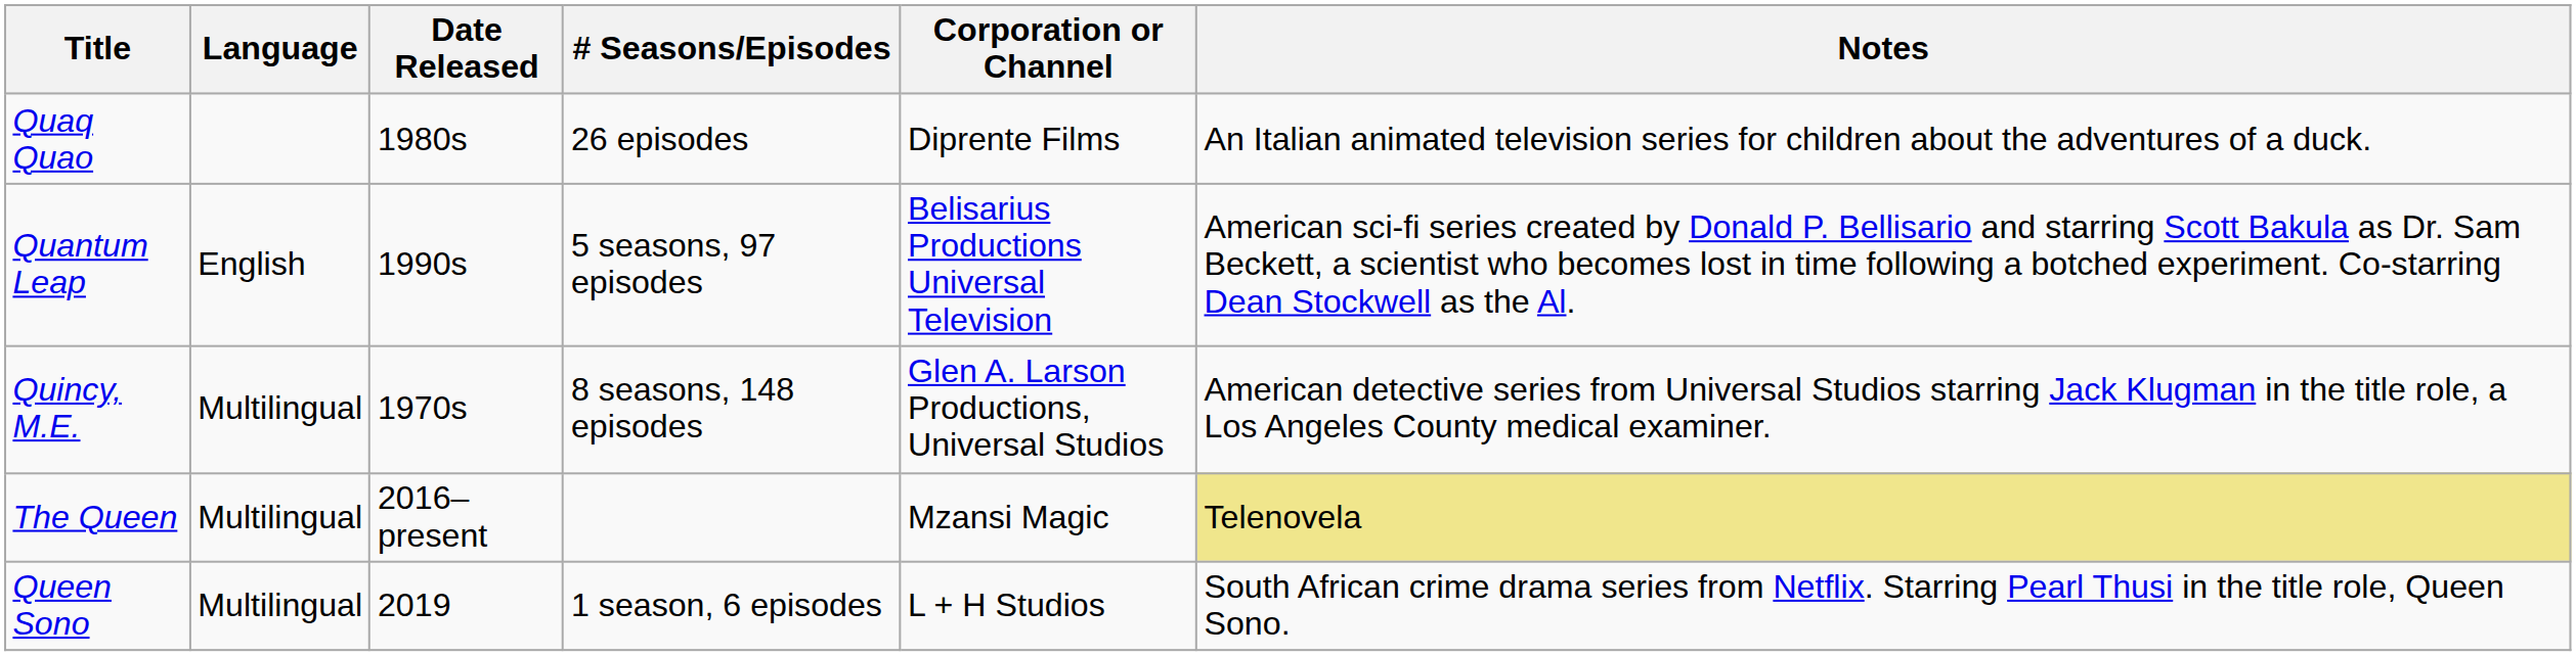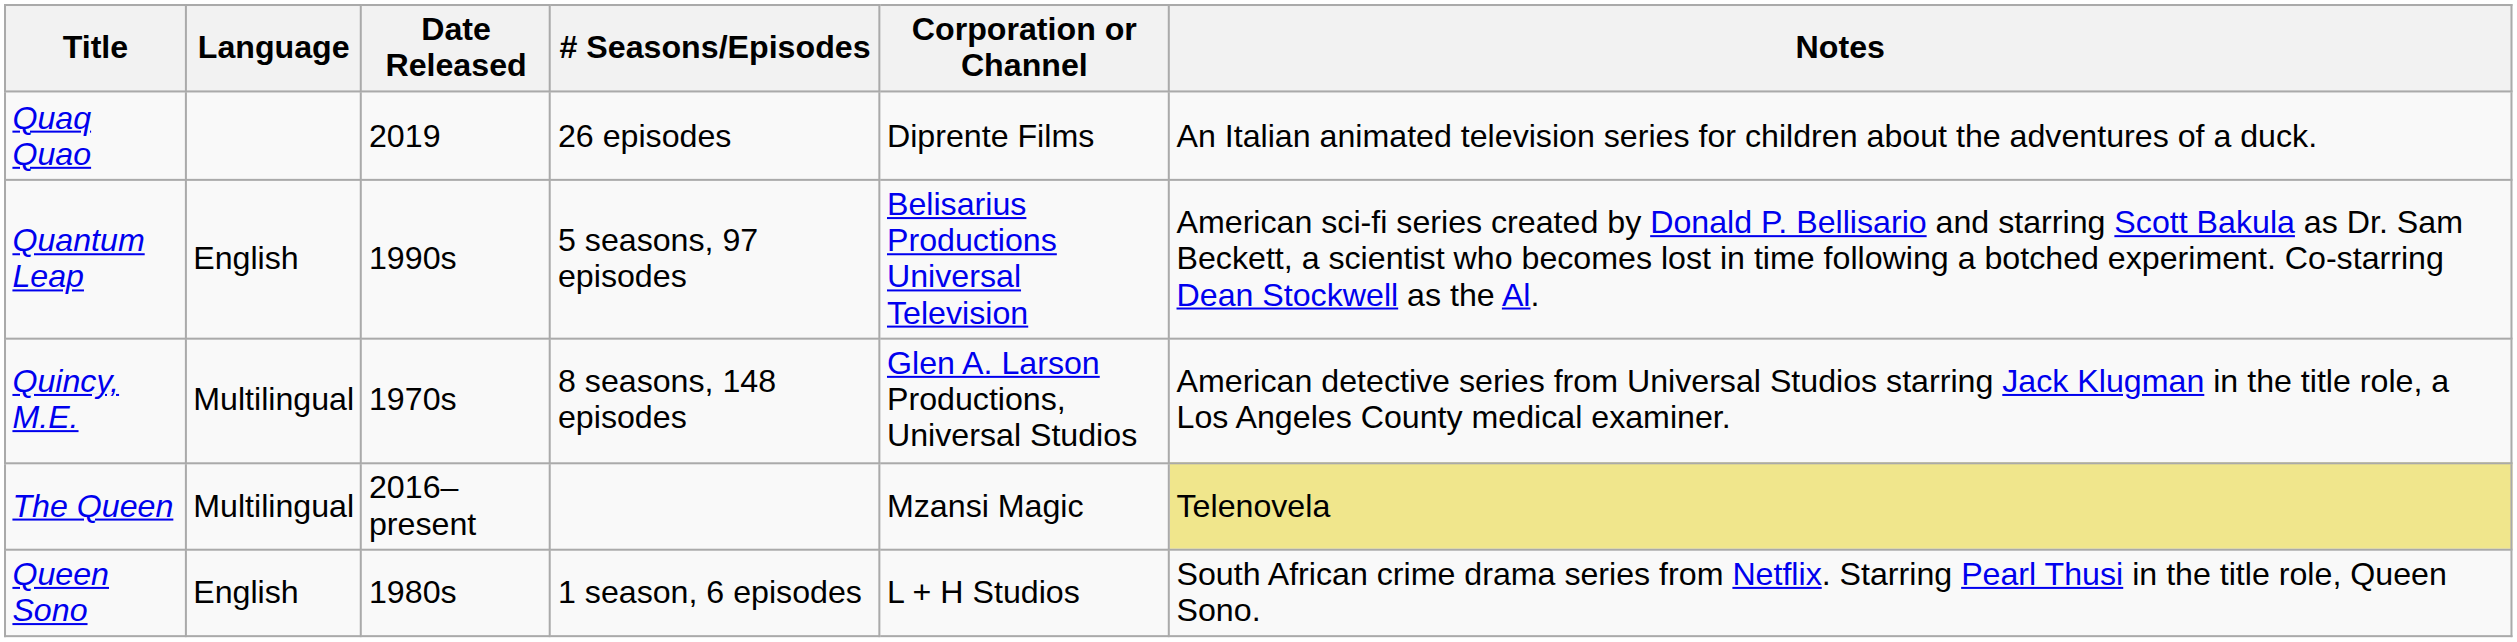 <table class="wikitable sortable">
 <tr>
 <th>Title</th>
 <th>Language</th>
 <th>Date Released</th>
 <th># Seasons/Episodes</th>
 <th>Corporation or Channel</th>
 <th>Notes</th>
 </tr>
 <tr>
 <td><em><a href='#'>Quaq Quao</a></em></td>
 <td></td>
-<td>1980s</td>
+<td>2019</td>
 <td>26 episodes</td>
 <td>Diprente Films</td>
 <td>An Italian animated television series for children about the adventures of a duck.</td>
 </tr>
 <tr>
 <td><em><a href='#'>Quantum Leap</a></em></td>
 <td>English</td>
 <td>1990s</td>
 <td>5 seasons, 97 episodes</td>
 <td><a href='#'>Belisarius Productions</a><br><a href='#'>Universal Television</a></td>
 <td>American sci-fi series created by <a href='#'>Donald P. Bellisario</a> and starring <a href='#'>Scott Bakula</a> as Dr. Sam Beckett, a scientist who becomes lost in time following a botched experiment. Co-starring <a href='#'>Dean Stockwell</a> as the <a href='#'>Al</a>.</td>
 </tr>
 <tr>
 <td><em><a href='#'>Quincy, M.E.</a></em></td>
 <td>Multilingual</td>
 <td>1970s</td>
 <td>8 seasons, 148 episodes</td>
 <td><a href='#'>Glen A. Larson</a> Productions,<br>Universal Studios</td>
 <td>American detective series from Universal Studios starring <a href='#'>Jack Klugman</a> in the title role, a Los Angeles County medical examiner.</td>
 </tr>
 <tr>
 <td><em><a href='#'>The Queen</a></em></td>
 <td>Multilingual</td>
 <td>2016–present</td>
 <td></td>
 <td>Mzansi Magic</td>
 <td style="background: khaki;">Telenovela</td>
 </tr>
 <tr>
 <td><em><a href='#'>Queen Sono</a></em></td>
-<td>Multilingual</td>
-<td>2019</td>
+<td>English</td>
+<td>1980s</td>
 <td>1 season, 6 episodes</td>
 <td>L + H Studios</td>
 <td>South African crime drama series from <a href='#'>Netflix</a>. Starring <a href='#'>Pearl Thusi</a> in the title role, Queen Sono.</td>
 </tr>
 </table>
